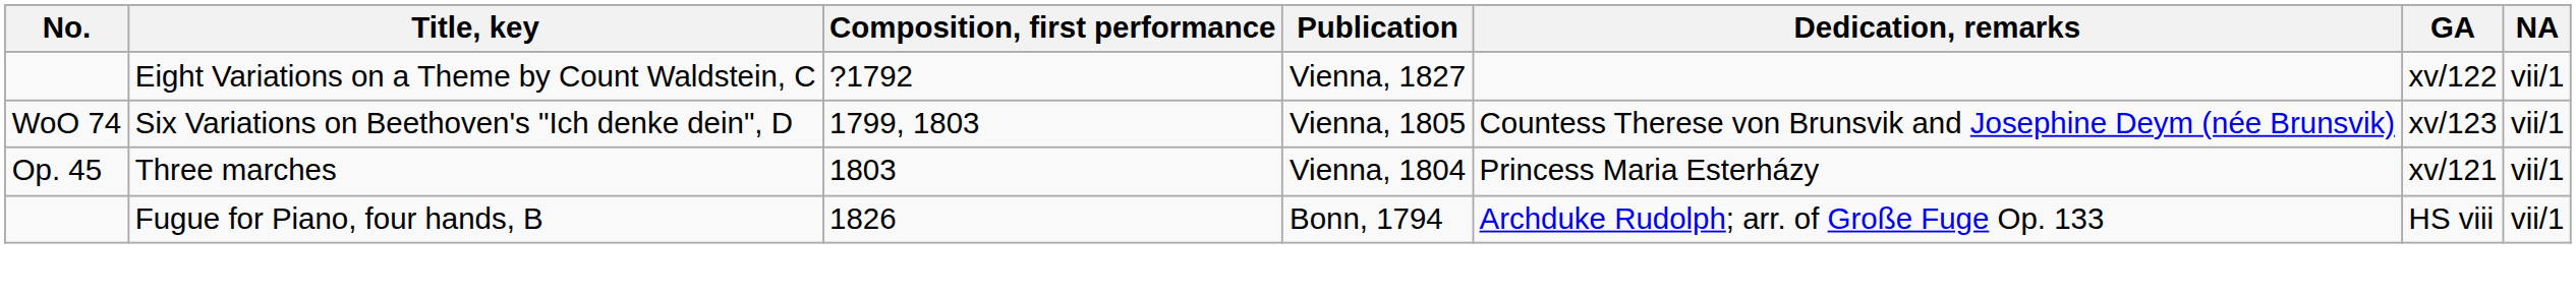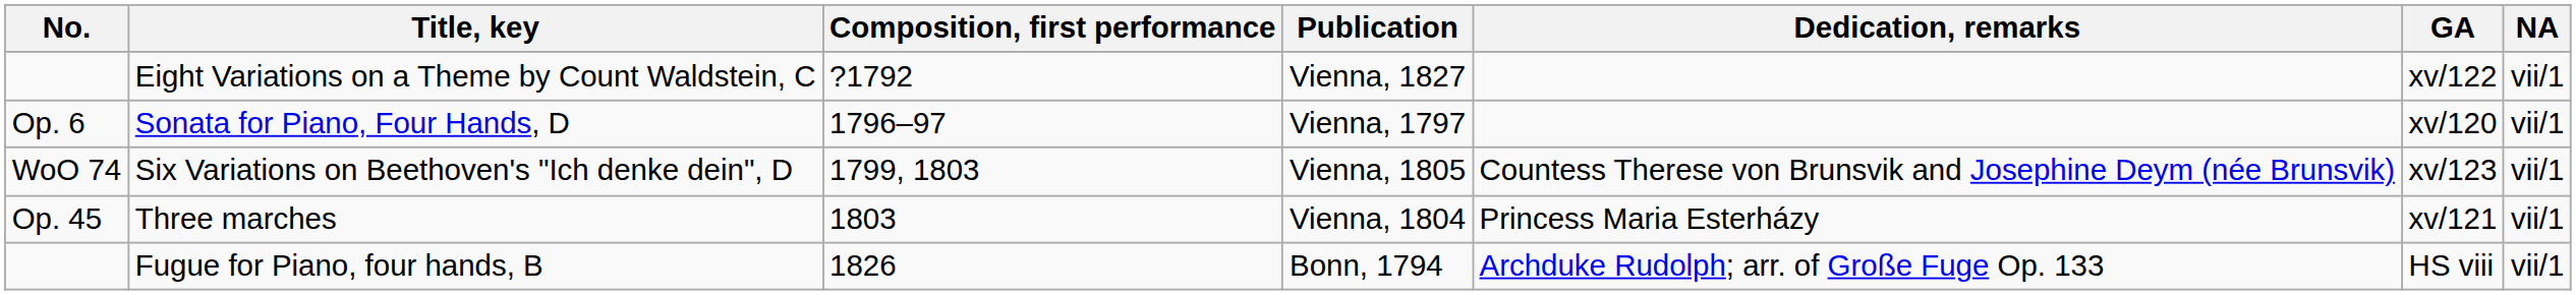 <table class="wikitable sortable">
 <tr>
 <th>No.</th>
 <th>Title, key</th>
 <th>Composition, first performance</th>
 <th>Publication</th>
 <th>Dedication, remarks</th>
 <th>GA</th>
 <th class="unsortable">NA</th>
 </tr>
 <tr>
 <td></td>
 <td>Eight Variations on a Theme by Count Waldstein, C</td>
 <td data-sort-value="1792">?1792</td>
 <td data-sort-value="1827">Vienna, 1827</td>
 <td></td>
 <td>xv/122</td>
+<td>vii/1</td>
+</tr>
+<tr>
+<td>Op. 6</td>
+<td><a href='#'>Sonata for Piano, Four Hands</a>, D</td>
+<td data-sort-value="1796">1796–97</td>
+<td data-sort-value="1797">Vienna, 1797</td>
+<td></td>
+<td>xv/120</td>
 <td>vii/1</td>
 </tr>
 <tr>
 <td>WoO 74</td>
 <td>Six Variations on Beethoven's "Ich denke dein", D</td>
 <td data-sort-value="1799">1799, 1803</td>
 <td data-sort-value="1805">Vienna, 1805</td>
 <td>Countess Therese von Brunsvik and <a href='#'>Josephine Deym (née Brunsvik)</a></td>
 <td>xv/123</td>
 <td>vii/1</td>
 </tr>
 <tr>
 <td>Op. 45</td>
 <td>Three marches</td>
 <td data-sort-value="1803">1803</td>
 <td data-sort-value="1804">Vienna, 1804</td>
 <td>Princess Maria Esterházy</td>
 <td>xv/121</td>
 <td>vii/1</td>
 </tr>
 <tr>
 <td></td>
 <td>Fugue for Piano, four hands, B</td>
 <td data-sort-value="1826">1826</td>
 <td data-sort-value="1794">Bonn, 1794</td>
 <td><a href='#'>Archduke Rudolph</a>; arr. of <a href='#'>Große Fuge</a> Op. 133</td>
 <td>HS viii</td>
 <td>vii/1</td>
 </tr>
 </table>
